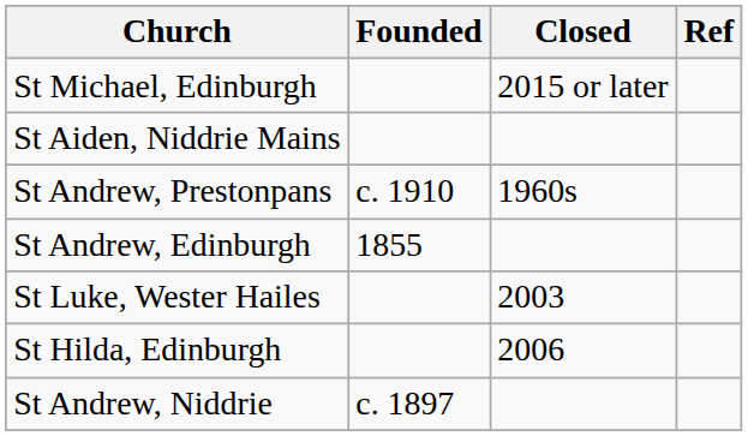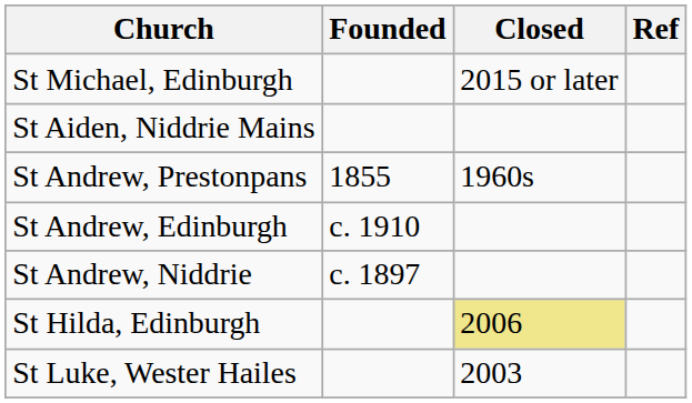 <table class="wikitable sortable">
 <tr>
 <th>Church</th>
 <th>Founded</th>
 <th>Closed</th>
 <th>Ref</th>
 </tr>
 <tr>
 <td>St Michael, Edinburgh</td>
 <td></td>
 <td>2015 or later</td>
 <td></td>
 </tr>
 <tr>
 <td>St Aiden, Niddrie Mains</td>
 <td></td>
 <td></td>
 <td></td>
 </tr>
 <tr>
 <td>St Andrew, Prestonpans</td>
-<td>c. 1910</td>
+<td>1855</td>
 <td>1960s</td>
 <td></td>
 </tr>
 <tr>
 <td>St Andrew, Edinburgh</td>
-<td>1855</td>
+<td>c. 1910</td>
 <td></td>
+<td></td>
+</tr>
+<tr>
+<td>St Andrew, Niddrie</td>
+<td>c. 1897</td>
+<td></td>
+<td></td>
+</tr>
+<tr>
+<td>St Hilda, Edinburgh</td>
+<td></td>
+<td style="background: khaki;">2006</td>
 <td></td>
 </tr>
 <tr>
 <td>St Luke, Wester Hailes</td>
 <td></td>
 <td>2003</td>
 <td></td>
 </tr>
-<tr>
-<td>St Hilda, Edinburgh</td>
-<td></td>
-<td>2006</td>
-<td></td>
-</tr>
-<tr>
-<td>St Andrew, Niddrie</td>
-<td>c. 1897</td>
-<td></td>
-<td></td>
-</tr>
 </table>
